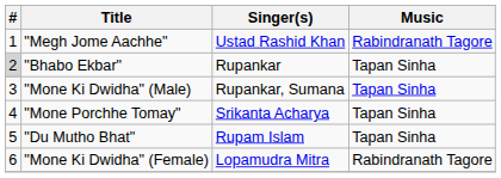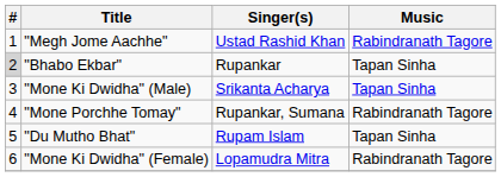 <table class="wikitable" style="font-size:95%;">
 <tr>
 <th>#</th>
 <th>Title</th>
 <th>Singer(s)</th>
 <th>Music</th>
 </tr>
 <tr>
 <td>1</td>
 <td>"Megh Jome Aachhe"</td>
 <td><a href='#'>Ustad Rashid Khan</a></td>
 <td><a href='#'>Rabindranath Tagore</a></td>
 </tr>
 <tr>
 <td style="background: lightgrey;">2</td>
 <td>"Bhabo Ekbar"</td>
 <td>Rupankar</td>
 <td>Tapan Sinha</td>
 </tr>
 <tr>
 <td>3</td>
 <td>"Mone Ki Dwidha" (Male) </td>
-<td>Rupankar, Sumana</td>
+<td><a href='#'>Srikanta Acharya</a></td>
 <td><a href='#'>Tapan Sinha</a></td>
 </tr>
 <tr>
 <td>4</td>
 <td>"Mone Porchhe Tomay"</td>
-<td><a href='#'>Srikanta Acharya</a></td>
-<td>Tapan Sinha</td>
+<td>Rupankar, Sumana</td>
+<td>Rabindranath Tagore</td>
 </tr>
 <tr>
 <td>5</td>
 <td>"Du Mutho Bhat"</td>
 <td><a href='#'>Rupam Islam</a></td>
 <td>Tapan Sinha</td>
 </tr>
 <tr>
 <td>6</td>
 <td>"Mone Ki Dwidha" (Female)</td>
 <td><a href='#'>Lopamudra Mitra</a></td>
 <td>Rabindranath Tagore</td>
 </tr>
 <tr>
 </tr>
 </table>
